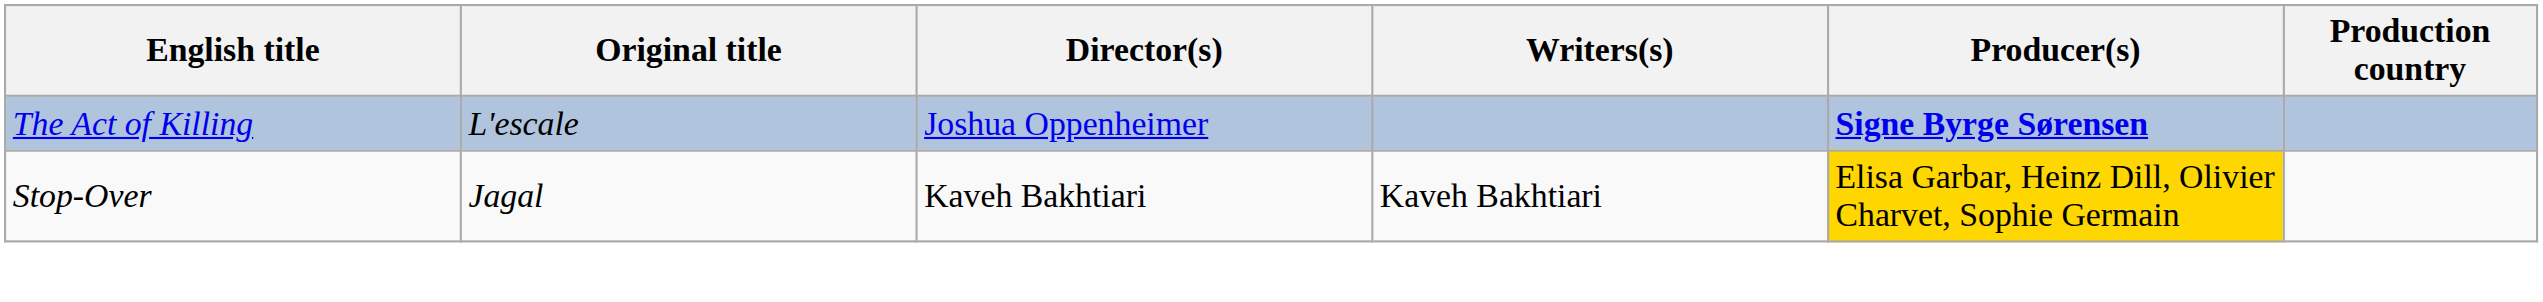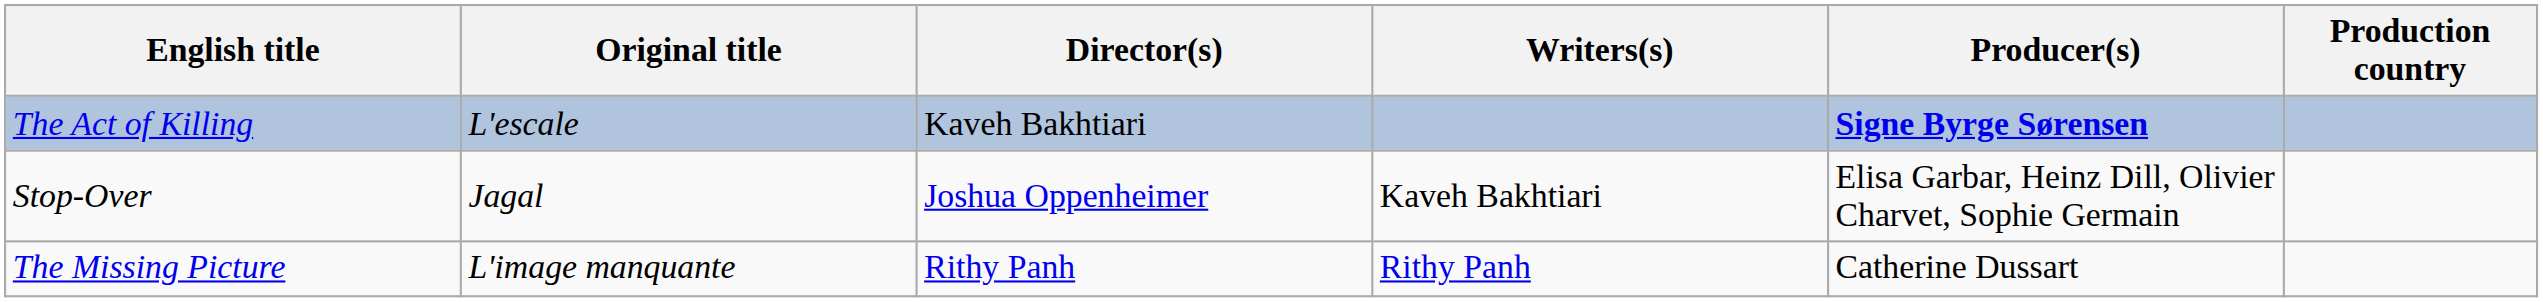 <table class="wikitable" style="width:95%;" cellpadding="5">
 <tr>
 <th style="width:18%;">English title</th>
 <th style="width:18%;">Original title</th>
 <th style="width:18%;">Director(s)</th>
 <th style="width:18%;">Writers(s)</th>
 <th style="width:18%;">Producer(s)</th>
 <th style="width:10%;">Production country</th>
 </tr>
 <tr style="background:#B0C4DE;">
 <td><em><a href='#'>The Act of Killing</a></em></td>
 <td><em>L'escale</em></td>
-<td><a href='#'>Joshua Oppenheimer</a></td>
+<td>Kaveh Bakhtiari</td>
 <td></td>
 <td><strong><a href='#'>Signe Byrge Sørensen</a></strong></td>
 <td>  </td>
 </tr>
 <tr>
 <td><em>Stop-Over</em></td>
 <td><em>Jagal</em></td>
+<td><a href='#'>Joshua Oppenheimer</a></td>
 <td>Kaveh Bakhtiari</td>
-<td>Kaveh Bakhtiari</td>
-<td style="background: gold;">Elisa Garbar, Heinz Dill, Olivier Charvet, Sophie Germain</td>
+<td>Elisa Garbar, Heinz Dill, Olivier Charvet, Sophie Germain</td>
+<td> </td>
+</tr>
+<tr>
+<td><em><a href='#'>The Missing Picture</a></em></td>
+<td><em>L'image manquante</em></td>
+<td><a href='#'>Rithy Panh</a></td>
+<td><a href='#'>Rithy Panh</a></td>
+<td>Catherine Dussart</td>
 <td> </td>
 </tr>
 </table>
